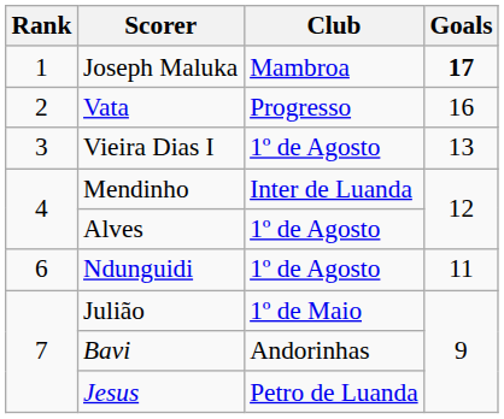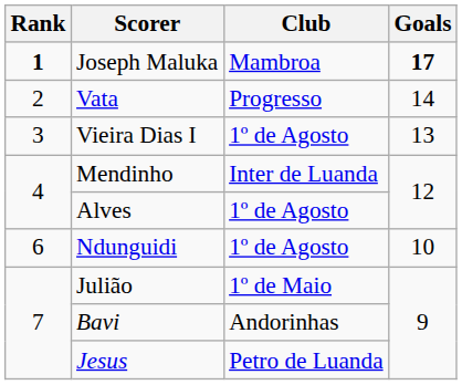 <table class="wikitable" style="text-align:center">
 <tr>
 <th>Rank</th>
 <th>Scorer</th>
 <th>Club</th>
 <th>Goals</th>
 </tr>
 <tr>
-<td>1</td>
+<td><strong>1</strong></td>
 <td align="left"> Joseph Maluka</td>
 <td align="left"><a href='#'>Mambroa</a></td>
 <td><strong>17</strong></td>
 </tr>
 <tr>
 <td>2</td>
 <td align="left"> <a href='#'>Vata</a></td>
 <td align="left"><a href='#'>Progresso</a></td>
-<td>16</td>
+<td>14</td>
 </tr>
 <tr>
 <td>3</td>
 <td align="left"> Vieira Dias I</td>
 <td align="left"><a href='#'>1º de Agosto</a></td>
 <td>13</td>
 </tr>
 <tr>
 <td rowspan=2>4</td>
 <td align="left"> Mendinho</td>
 <td align="left"><a href='#'>Inter de Luanda</a></td>
 <td rowspan=2>12</td>
 </tr>
 <tr>
 <td align="left"> Alves</td>
 <td align="left"><a href='#'>1º de Agosto</a></td>
 </tr>
 <tr>
 <td>6</td>
 <td align="left"> <a href='#'>Ndunguidi</a></td>
 <td align="left"><a href='#'>1º de Agosto</a></td>
-<td>11</td>
+<td>10</td>
 </tr>
 <tr>
 <td rowspan=3>7</td>
 <td align="left"> Julião</td>
 <td align="left"><a href='#'>1º de Maio</a></td>
 <td rowspan=3>9</td>
 </tr>
 <tr>
 <td align="left"> <em>Bavi</em></td>
 <td align="left">Andorinhas</td>
 </tr>
 <tr>
 <td align="left"> <em><a href='#'>Jesus</a></em></td>
 <td align="left"><a href='#'>Petro de Luanda</a></td>
 </tr>
 </table>
